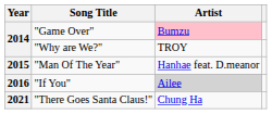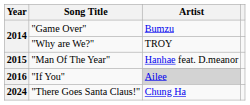 <table class="wikitable plainrowheaders">
 <tr>
 <th scope="col">Year</th>
 <th scope="col">Song Title</th>
 <th scope="col">Artist</th>
 <th scope="col" class="unsortable"></th>
 </tr>
 <tr>
 <th scope="row" rowspan="2">2014</th>
 <td>"Game Over"</td>
-<td style="background: pink;"><a href='#'>Bumzu</a></td>
+<td><a href='#'>Bumzu</a></td>
 <td style="text-align:center"></td>
 </tr>
 <tr>
 <td>"Why are We?"</td>
 <td>TROY</td>
 <td style="text-align:center"></td>
 </tr>
 <tr>
 <th scope="row">2015</th>
 <td>"Man Of The Year"</td>
 <td><a href='#'>Hanhae</a> feat. D.meanor</td>
 <td style="text-align:center"></td>
 </tr>
 <tr>
 <th scope="row">2016</th>
 <td>"If You"</td>
 <td style="background: lightgrey;"><a href='#'>Ailee</a></td>
 <td style="text-align:center"></td>
 </tr>
 <tr>
-<th scope="row">2021</th>
+<th scope="row">2024</th>
 <td>"There Goes Santa Claus!"</td>
 <td><a href='#'>Chung Ha</a></td>
 <td style="text-align:center"></td>
 </tr>
 </table>
